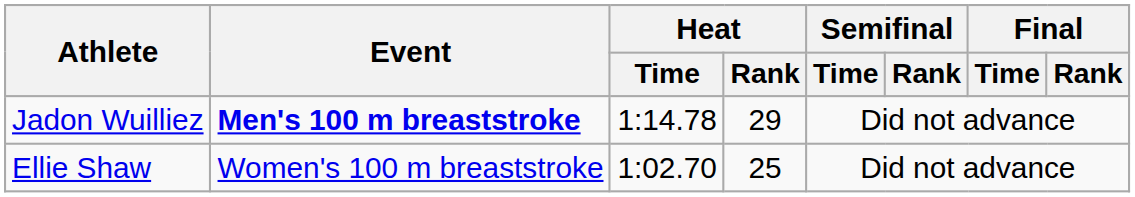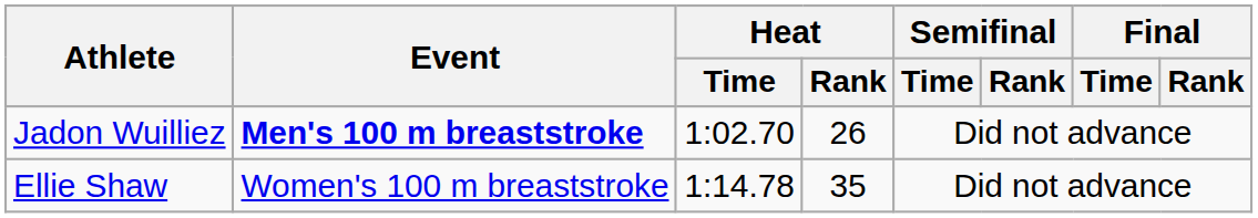 <table class=wikitable style="font-size:90%">
 <tr>
 <th rowspan="2">Athlete</th>
 <th rowspan="2">Event</th>
 <th colspan="2">Heat</th>
 <th colspan="2">Semifinal</th>
 <th colspan="2">Final</th>
 </tr>
 <tr style="font-size:95%">
 <th>Time</th>
 <th>Rank</th>
 <th>Time</th>
 <th>Rank</th>
 <th>Time</th>
 <th>Rank</th>
 </tr>
 <tr align=center>
 <td align=left><a href='#'>Jadon Wuilliez</a></td>
 <td align=left><strong><a href='#'>Men's 100 m breaststroke</a></strong></td>
-<td>1:14.78</td>
-<td>29</td>
+<td>1:02.70</td>
+<td>26</td>
 <td Colspan=4>Did not advance</td>
 </tr>
 <tr align=center>
 <td align=left><a href='#'>Ellie Shaw</a></td>
 <td align=left><a href='#'>Women's 100 m breaststroke</a></td>
-<td>1:02.70</td>
-<td>25</td>
+<td>1:14.78</td>
+<td>35</td>
 <td Colspan=4>Did not advance</td>
 </tr>
 </table>
